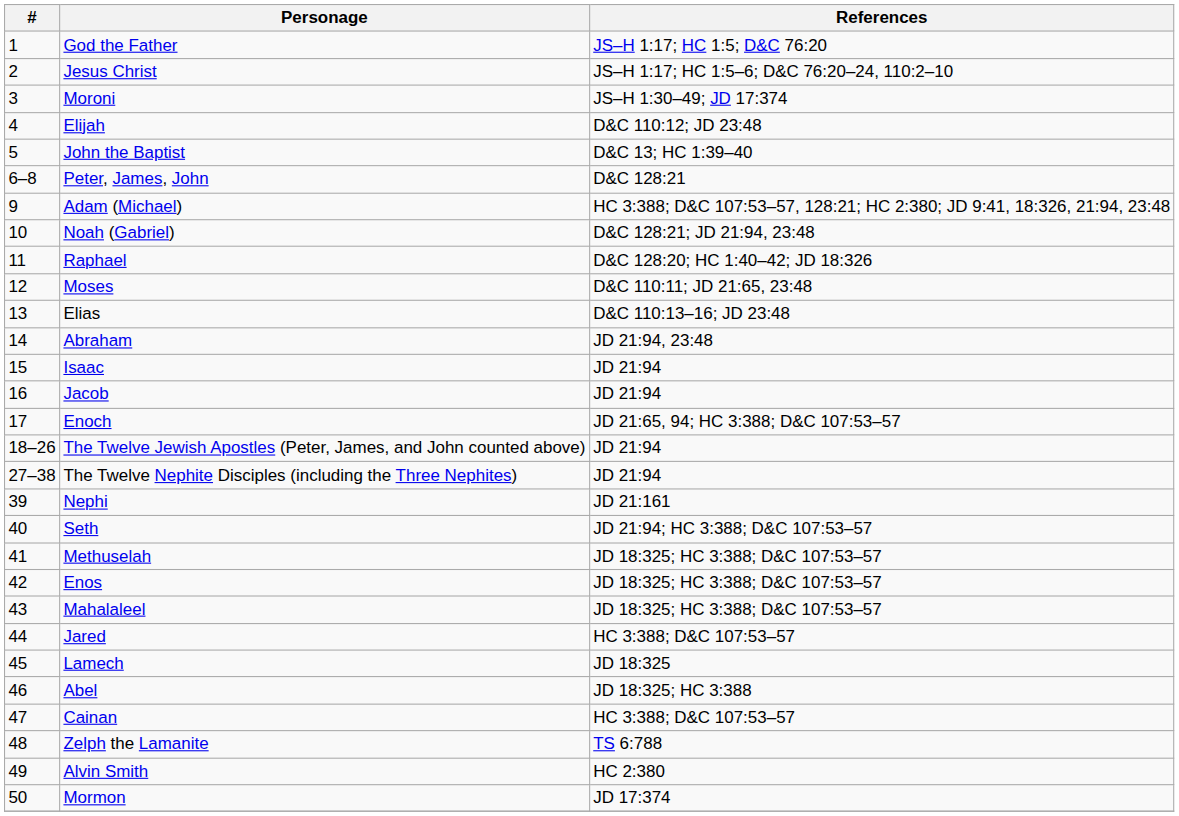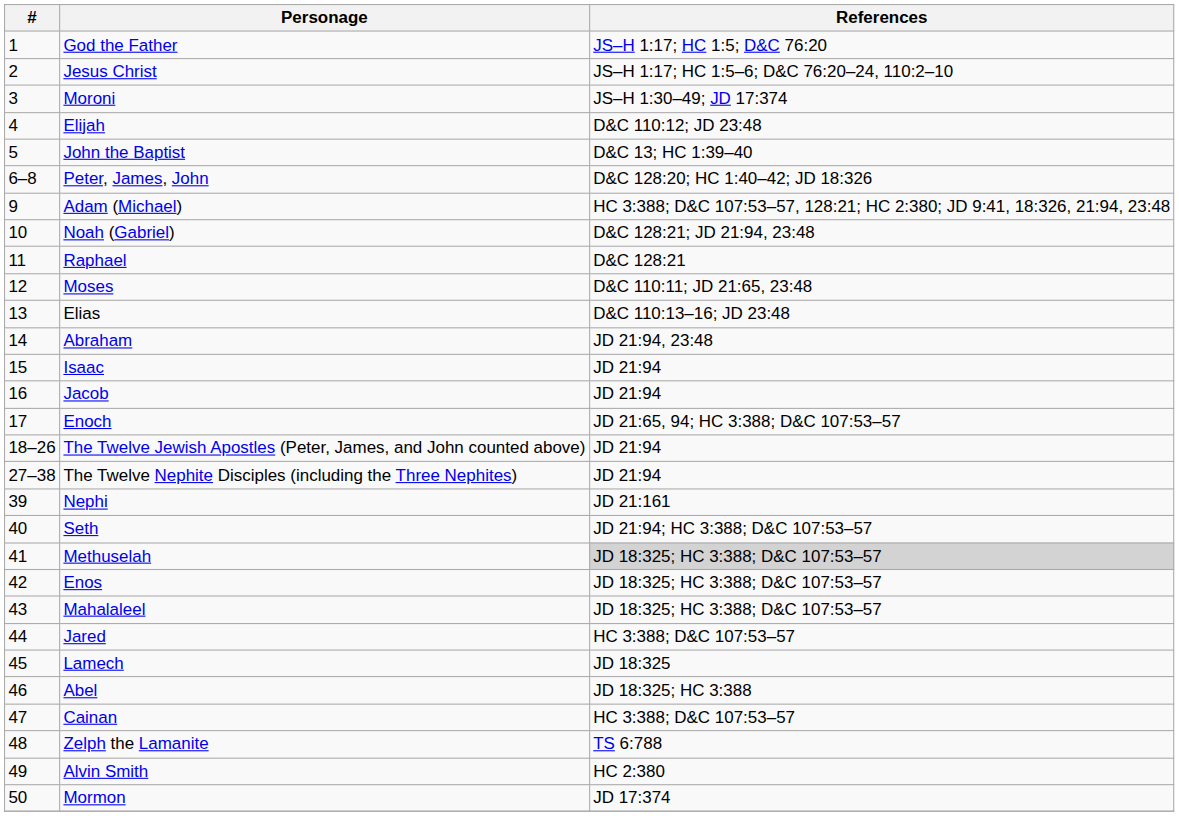 <table class="wikitable">
 <tr>
 <th>#</th>
 <th>Personage</th>
 <th>References</th>
 </tr>
 <tr>
 <td>1</td>
 <td><a href='#'>God the Father</a></td>
 <td><a href='#'>JS–H</a> 1:17; <a href='#'>HC</a> 1:5; <a href='#'>D&C</a> 76:20</td>
 </tr>
 <tr>
 <td>2</td>
 <td><a href='#'>Jesus Christ</a></td>
 <td>JS–H 1:17; HC 1:5–6; D&C 76:20–24, 110:2–10</td>
 </tr>
 <tr>
 <td>3</td>
 <td><a href='#'>Moroni</a></td>
 <td>JS–H 1:30–49; <a href='#'>JD</a> 17:374</td>
 </tr>
 <tr>
 <td>4</td>
 <td><a href='#'>Elijah</a></td>
 <td>D&C 110:12; JD 23:48</td>
 </tr>
 <tr>
 <td>5</td>
 <td><a href='#'>John the Baptist</a></td>
 <td>D&C 13; HC 1:39–40</td>
 </tr>
 <tr>
 <td>6–8</td>
 <td><a href='#'>Peter</a>, <a href='#'>James</a>, <a href='#'>John</a></td>
-<td>D&C 128:21</td>
+<td>D&C 128:20; HC 1:40–42; JD 18:326</td>
 </tr>
 <tr>
 <td>9</td>
 <td><a href='#'>Adam</a> (<a href='#'>Michael</a>)</td>
 <td>HC 3:388; D&C 107:53–57, 128:21; HC 2:380; JD 9:41, 18:326, 21:94, 23:48</td>
 </tr>
 <tr>
 <td>10</td>
 <td><a href='#'>Noah</a> (<a href='#'>Gabriel</a>)</td>
 <td>D&C 128:21; JD 21:94, 23:48</td>
 </tr>
 <tr>
 <td>11</td>
 <td><a href='#'>Raphael</a></td>
-<td>D&C 128:20; HC 1:40–42; JD 18:326</td>
+<td>D&C 128:21</td>
 </tr>
 <tr>
 <td>12</td>
 <td><a href='#'>Moses</a></td>
 <td>D&C 110:11; JD 21:65, 23:48</td>
 </tr>
 <tr>
 <td>13</td>
 <td>Elias</td>
 <td>D&C 110:13–16; JD 23:48</td>
 </tr>
 <tr>
 <td>14</td>
 <td><a href='#'>Abraham</a></td>
 <td>JD 21:94, 23:48</td>
 </tr>
 <tr>
 <td>15</td>
 <td><a href='#'>Isaac</a></td>
 <td>JD 21:94</td>
 </tr>
 <tr>
 <td>16</td>
 <td><a href='#'>Jacob</a></td>
 <td>JD 21:94</td>
 </tr>
 <tr>
 <td>17</td>
 <td><a href='#'>Enoch</a></td>
 <td>JD 21:65, 94; HC 3:388; D&C 107:53–57</td>
 </tr>
 <tr>
 <td>18–26</td>
 <td><a href='#'>The Twelve Jewish Apostles</a> (Peter, James, and John counted above)</td>
 <td>JD 21:94</td>
 </tr>
 <tr>
 <td>27–38</td>
 <td>The Twelve <a href='#'>Nephite</a> Disciples (including the <a href='#'>Three Nephites</a>)</td>
 <td>JD 21:94</td>
 </tr>
 <tr>
 <td>39</td>
 <td><a href='#'>Nephi</a></td>
 <td>JD 21:161</td>
 </tr>
 <tr>
 <td>40</td>
 <td><a href='#'>Seth</a></td>
 <td>JD 21:94; HC 3:388; D&C 107:53–57</td>
 </tr>
 <tr>
 <td>41</td>
 <td><a href='#'>Methuselah</a></td>
-<td>JD 18:325; HC 3:388; D&C 107:53–57</td>
+<td style="background: lightgrey;">JD 18:325; HC 3:388; D&C 107:53–57</td>
 </tr>
 <tr>
 <td>42</td>
 <td><a href='#'>Enos</a></td>
 <td>JD 18:325; HC 3:388; D&C 107:53–57</td>
 </tr>
 <tr>
 <td>43</td>
 <td><a href='#'>Mahalaleel</a></td>
 <td>JD 18:325; HC 3:388; D&C 107:53–57</td>
 </tr>
 <tr>
 <td>44</td>
 <td><a href='#'>Jared</a></td>
 <td>HC 3:388; D&C 107:53–57</td>
 </tr>
 <tr>
 <td>45</td>
 <td><a href='#'>Lamech</a></td>
 <td>JD 18:325</td>
 </tr>
 <tr>
 <td>46</td>
 <td><a href='#'>Abel</a></td>
 <td>JD 18:325; HC 3:388</td>
 </tr>
 <tr>
 <td>47</td>
 <td><a href='#'>Cainan</a></td>
 <td>HC 3:388; D&C 107:53–57</td>
 </tr>
 <tr>
 <td>48</td>
 <td><a href='#'>Zelph</a> the <a href='#'>Lamanite</a></td>
 <td><a href='#'>TS</a> 6:788</td>
 </tr>
 <tr>
 <td>49</td>
 <td><a href='#'>Alvin Smith</a></td>
 <td>HC 2:380</td>
 </tr>
 <tr>
 <td>50</td>
 <td><a href='#'>Mormon</a></td>
 <td>JD 17:374</td>
 </tr>
 <tr>
 </tr>
 </table>
